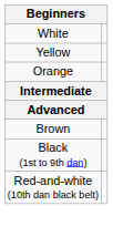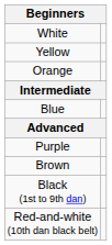 <table class="wikitable"; text-align:center;">
 <tr>
 <th colspan="2">Beginners</th>
 </tr>
 <tr>
 <td style="text-align: center;">White</td>
 <td></td>
 </tr>
 <tr>
 <td style="text-align: center;">Yellow</td>
 <td></td>
 </tr>
 <tr>
 <td style="text-align: center;">Orange</td>
 <td></td>
 </tr>
 <tr>
 <th colspan="2">Intermediate</th>
 </tr>
 <tr>
+<td style="text-align: center;">Blue</td>
+<td></td>
+</tr>
+<tr>
 <th colspan="2">Advanced</th>
+</tr>
+<tr>
+<td style="text-align: center;">Purple</td>
+<td></td>
 </tr>
 <tr>
 <td style="text-align: center;">Brown</td>
 <td></td>
 </tr>
 <tr>
 <td style="text-align: center;">Black<br><small>(1st to 9th <a href='#'>dan</a>)</small></td>
 <td></td>
 </tr>
 <tr>
 <td style="text-align: center;">Red-and-white<br><small>(10th dan black belt)</small></td>
 <td></td>
 </tr>
 </table>
